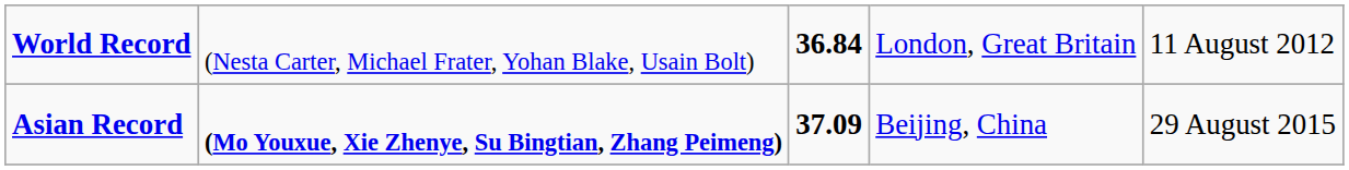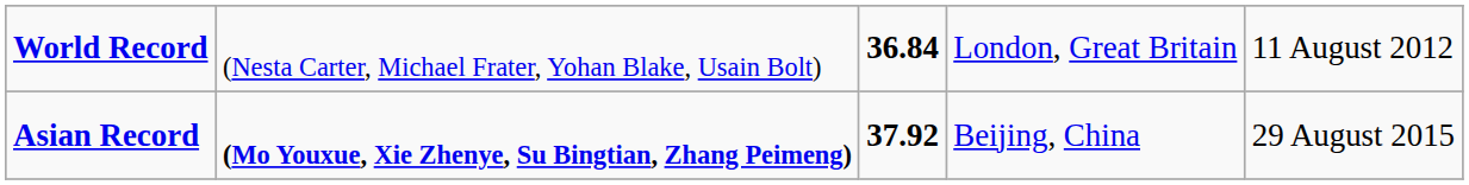 <table class="wikitable">
 <tr>
 <td><strong><a href='#'>World Record</a></strong></td>
 <td><br><small>(<a href='#'>Nesta Carter</a>, <a href='#'>Michael Frater</a>, <a href='#'>Yohan Blake</a>, <a href='#'>Usain Bolt</a>)</small></td>
 <td><strong>36.84</strong></td>
 <td><a href='#'>London</a>, <a href='#'>Great Britain</a></td>
 <td>11 August 2012</td>
 </tr>
 <tr>
 <td><strong><a href='#'>Asian Record</a></strong></td>
 <td><strong><br><small>(<a href='#'>Mo Youxue</a>, <a href='#'>Xie Zhenye</a>, <a href='#'>Su Bingtian</a>, <a href='#'>Zhang Peimeng</a>)</small></strong></td>
-<td><strong>37.09</strong></td>
+<td><strong>37.92</strong></td>
 <td><a href='#'>Beijing</a>, <a href='#'>China</a></td>
 <td>29 August 2015</td>
 </tr>
 </table>
